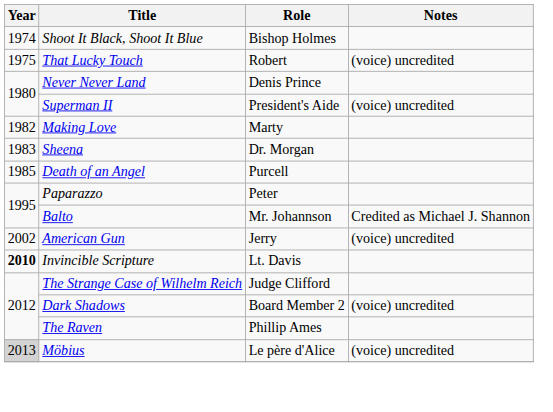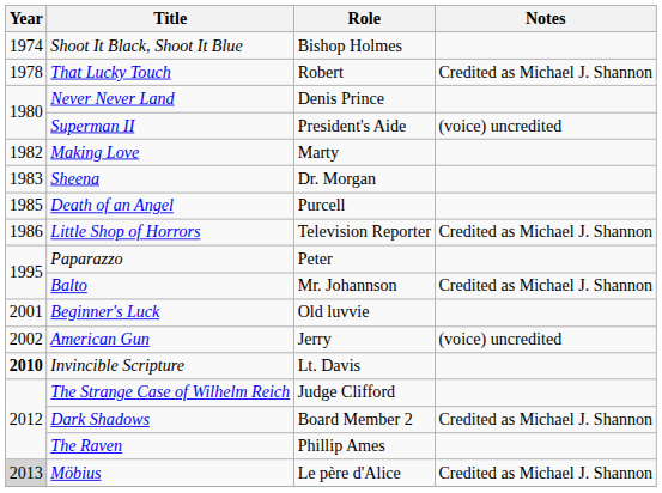 <table class="wikitable sortable">
 <tr>
 <th>Year</th>
 <th>Title</th>
 <th>Role</th>
 <th>Notes</th>
 </tr>
 <tr>
 <td>1974</td>
 <td><em>Shoot It Black, Shoot It Blue</em></td>
 <td>Bishop Holmes</td>
 <td></td>
 </tr>
 <tr>
-<td>1975</td>
+<td>1978</td>
 <td><em><a href='#'>That Lucky Touch</a></em></td>
 <td>Robert</td>
-<td>(voice) uncredited</td>
+<td>Credited as Michael J. Shannon</td>
 </tr>
 <tr>
 <td rowspan="2">1980</td>
 <td><em><a href='#'>Never Never Land</a></em></td>
 <td>Denis Prince</td>
 <td></td>
 </tr>
 <tr>
 <td><em><a href='#'>Superman II</a></em></td>
 <td>President's Aide</td>
 <td>(voice) uncredited</td>
 </tr>
 <tr>
 <td>1982</td>
 <td><em><a href='#'>Making Love</a></em></td>
 <td>Marty</td>
 <td></td>
 </tr>
 <tr>
 <td>1983</td>
 <td><em><a href='#'>Sheena</a></em></td>
 <td>Dr. Morgan</td>
 <td></td>
 </tr>
 <tr>
 <td>1985</td>
 <td><em><a href='#'>Death of an Angel</a></em></td>
 <td>Purcell</td>
 <td></td>
 </tr>
 <tr>
+<td>1986</td>
+<td><em><a href='#'>Little Shop of Horrors</a></em></td>
+<td>Television Reporter</td>
+<td>Credited as Michael J. Shannon</td>
+</tr>
+<tr>
 <td rowspan="2">1995</td>
 <td><em>Paparazzo</em></td>
 <td>Peter</td>
 <td></td>
 </tr>
 <tr>
 <td><em><a href='#'>Balto</a></em></td>
 <td>Mr. Johannson</td>
 <td>Credited as Michael J. Shannon</td>
+</tr>
+<tr>
+<td>2001</td>
+<td><em><a href='#'>Beginner's Luck</a></em></td>
+<td>Old luvvie</td>
+<td></td>
 </tr>
 <tr>
 <td>2002</td>
 <td><em><a href='#'>American Gun</a></em></td>
 <td>Jerry</td>
 <td>(voice) uncredited</td>
 </tr>
 <tr>
 <td><strong>2010</strong></td>
 <td><em>Invincible Scripture</em></td>
 <td>Lt. Davis</td>
 <td></td>
 </tr>
 <tr>
 <td rowspan="3">2012</td>
 <td><em><a href='#'>The Strange Case of Wilhelm Reich</a></em></td>
 <td>Judge Clifford</td>
 <td></td>
 </tr>
 <tr>
 <td><em><a href='#'>Dark Shadows</a></em></td>
 <td>Board Member 2</td>
-<td>(voice) uncredited</td>
+<td>Credited as Michael J. Shannon</td>
 </tr>
 <tr>
 <td><em><a href='#'>The Raven</a></em></td>
 <td>Phillip Ames</td>
 <td></td>
 </tr>
 <tr>
 <td style="background: lightgrey;">2013</td>
 <td><em><a href='#'>Möbius</a></em></td>
 <td>Le père d'Alice</td>
-<td>(voice) uncredited</td>
+<td>Credited as Michael J. Shannon</td>
 </tr>
 <tr>
 </tr>
 </table>
